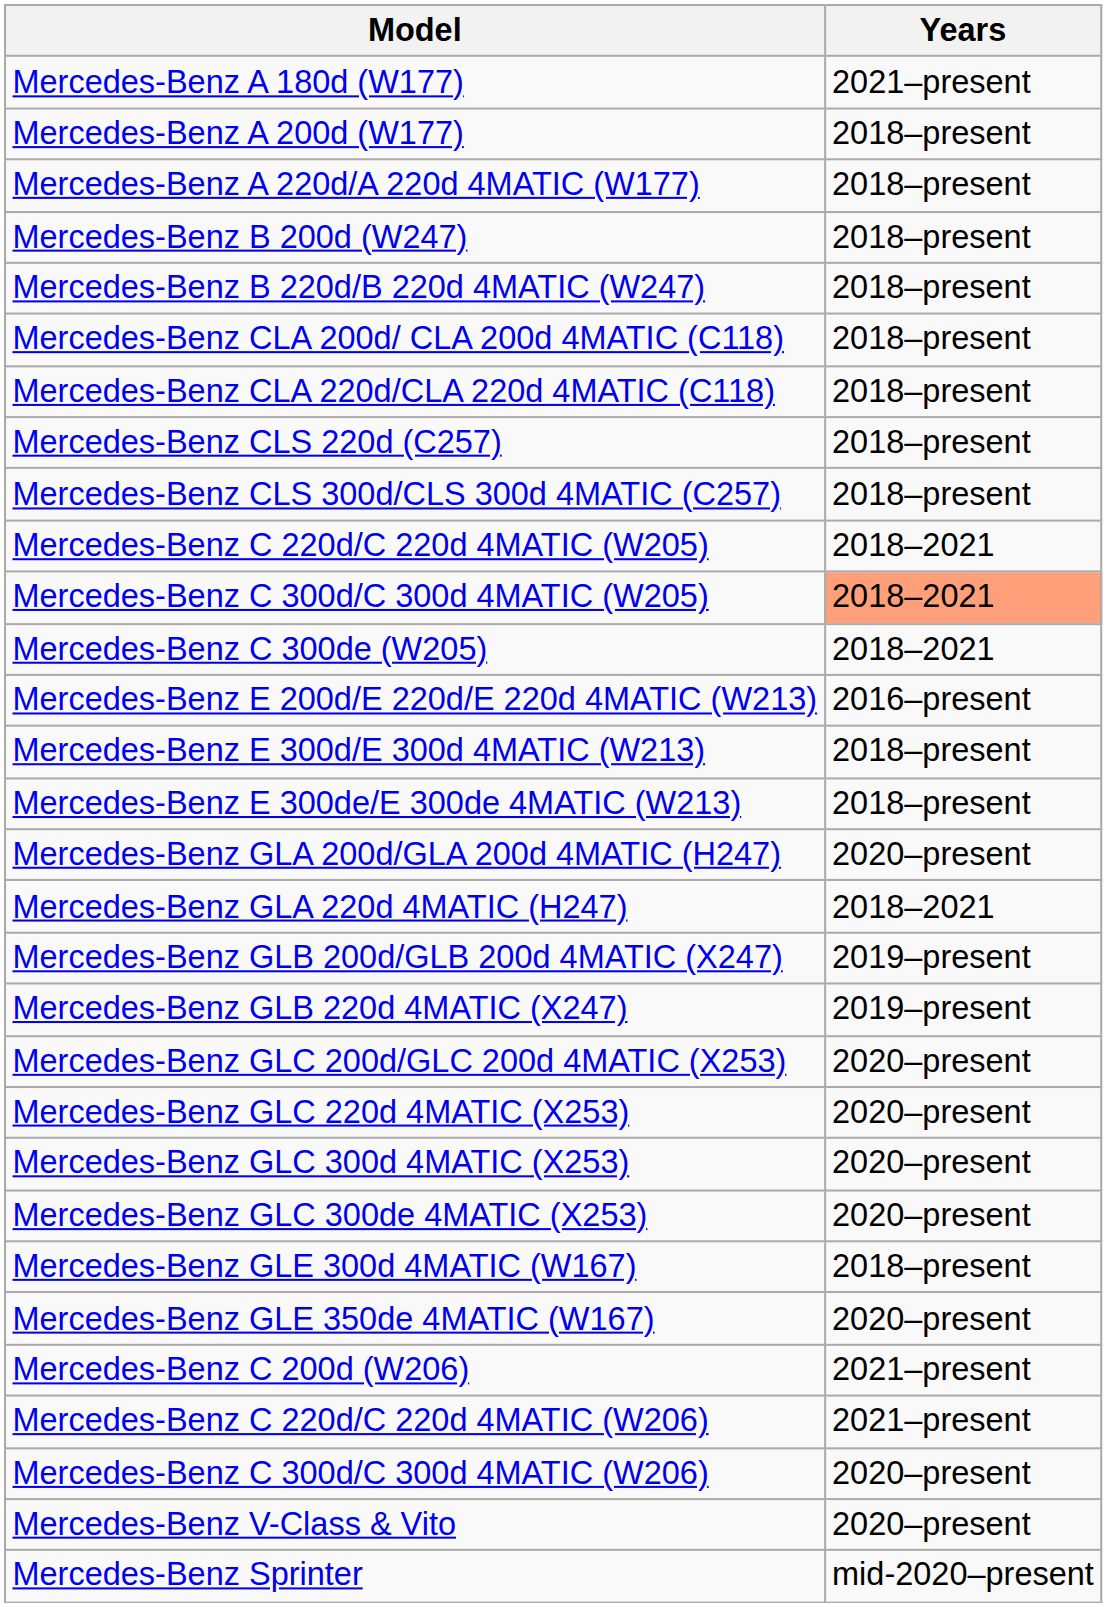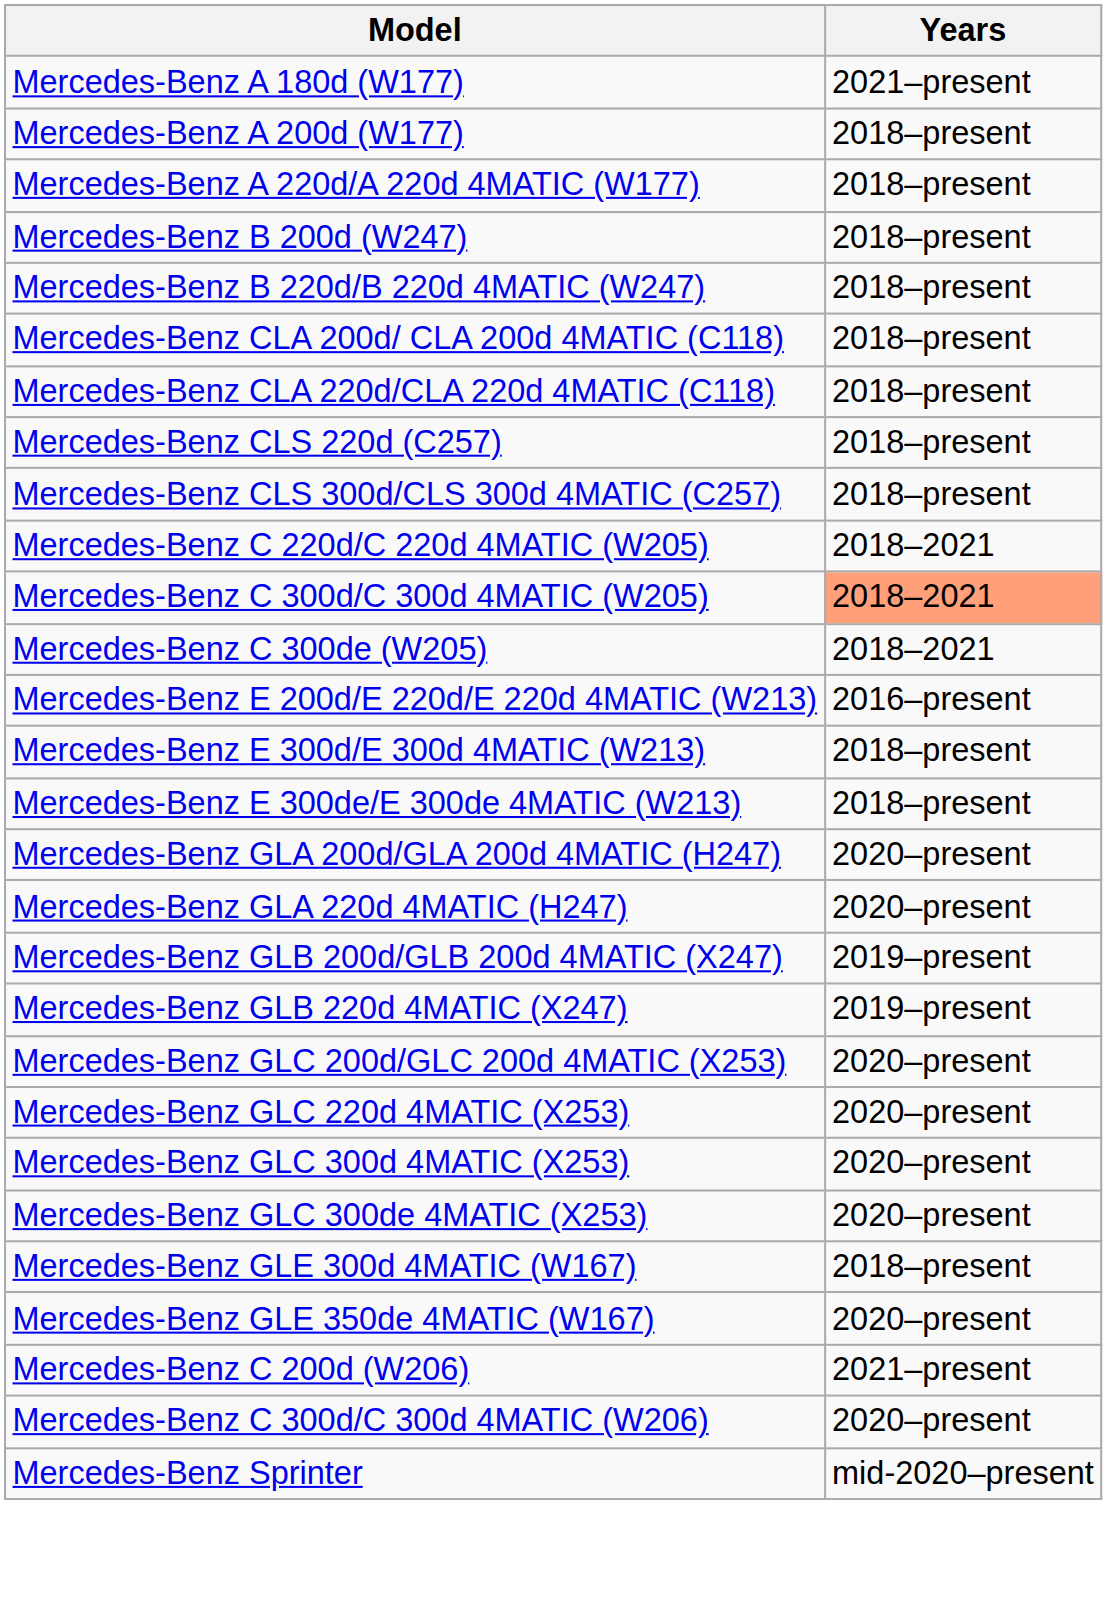 <table class="wikitable">
 <tr>
 <th>Model</th>
 <th>Years</th>
 </tr>
 <tr>
 <td><a href='#'>Mercedes-Benz A 180d (W177)</a></td>
 <td>2021–present</td>
 </tr>
 <tr>
 <td><a href='#'>Mercedes-Benz A 200d (W177)</a></td>
 <td>2018–present</td>
 </tr>
 <tr>
 <td><a href='#'>Mercedes-Benz A 220d/A 220d 4MATIC (W177)</a></td>
 <td>2018–present</td>
 </tr>
 <tr>
 <td><a href='#'>Mercedes-Benz B 200d (W247)</a></td>
 <td>2018–present</td>
 </tr>
 <tr>
 <td><a href='#'>Mercedes-Benz B 220d/B 220d 4MATIC (W247)</a></td>
 <td>2018–present</td>
 </tr>
 <tr>
 <td><a href='#'>Mercedes-Benz CLA 200d/ CLA 200d 4MATIC (C118)</a></td>
 <td>2018–present</td>
 </tr>
 <tr>
 <td><a href='#'>Mercedes-Benz CLA 220d/CLA 220d 4MATIC (C118)</a></td>
 <td>2018–present</td>
 </tr>
 <tr>
 <td><a href='#'>Mercedes-Benz CLS 220d (C257)</a></td>
 <td>2018–present</td>
 </tr>
 <tr>
 <td><a href='#'>Mercedes-Benz CLS 300d/CLS 300d 4MATIC (C257)</a></td>
 <td>2018–present</td>
 </tr>
 <tr>
 <td><a href='#'>Mercedes-Benz C 220d/C 220d 4MATIC (W205)</a></td>
 <td>2018–2021</td>
 </tr>
 <tr>
 <td><a href='#'>Mercedes-Benz C 300d/C 300d 4MATIC (W205)</a></td>
 <td style="background: lightsalmon;">2018–2021</td>
 </tr>
 <tr>
 <td><a href='#'>Mercedes-Benz C 300de (W205)</a></td>
 <td>2018–2021</td>
 </tr>
 <tr>
 <td><a href='#'>Mercedes-Benz E 200d/E 220d/E 220d 4MATIC (W213)</a></td>
 <td>2016–present</td>
 </tr>
 <tr>
 <td><a href='#'>Mercedes-Benz E 300d/E 300d 4MATIC (W213)</a></td>
 <td>2018–present</td>
 </tr>
 <tr>
 <td><a href='#'>Mercedes-Benz E 300de/E 300de 4MATIC (W213)</a></td>
 <td>2018–present</td>
 </tr>
 <tr>
 <td><a href='#'>Mercedes-Benz GLA 200d/GLA 200d 4MATIC (H247)</a></td>
 <td>2020–present</td>
 </tr>
 <tr>
 <td><a href='#'>Mercedes-Benz GLA 220d 4MATIC (H247)</a></td>
-<td>2018–2021</td>
+<td>2020–present</td>
 </tr>
 <tr>
 <td><a href='#'>Mercedes-Benz GLB 200d/GLB 200d 4MATIC (X247)</a></td>
 <td>2019–present</td>
 </tr>
 <tr>
 <td><a href='#'>Mercedes-Benz GLB 220d 4MATIC (X247)</a></td>
 <td>2019–present</td>
 </tr>
 <tr>
 <td><a href='#'>Mercedes-Benz GLC 200d/GLC 200d 4MATIC (X253)</a></td>
 <td>2020–present</td>
 </tr>
 <tr>
 <td><a href='#'>Mercedes-Benz GLC 220d 4MATIC (X253)</a></td>
 <td>2020–present</td>
 </tr>
 <tr>
 <td><a href='#'>Mercedes-Benz GLC 300d 4MATIC (X253)</a></td>
 <td>2020–present</td>
 </tr>
 <tr>
 <td><a href='#'>Mercedes-Benz GLC 300de 4MATIC (X253)</a></td>
 <td>2020–present</td>
 </tr>
 <tr>
 <td><a href='#'>Mercedes-Benz GLE 300d 4MATIC (W167)</a></td>
 <td>2018–present</td>
 </tr>
 <tr>
 <td><a href='#'>Mercedes-Benz GLE 350de 4MATIC (W167)</a></td>
 <td>2020–present</td>
 </tr>
 <tr>
 <td><a href='#'>Mercedes-Benz C 200d (W206)</a></td>
 <td>2021–present</td>
 </tr>
 <tr>
-<td><a href='#'>Mercedes-Benz C 220d/C 220d 4MATIC (W206)</a></td>
-<td>2021–present</td>
-</tr>
-<tr>
 <td><a href='#'>Mercedes-Benz C 300d/C 300d 4MATIC (W206)</a></td>
-<td>2020–present</td>
-</tr>
-<tr>
-<td><a href='#'> Mercedes-Benz V-Class & Vito</a></td>
 <td>2020–present</td>
 </tr>
 <tr>
 <td><a href='#'>Mercedes-Benz Sprinter</a></td>
 <td>mid-2020–present</td>
 </tr>
 </table>
